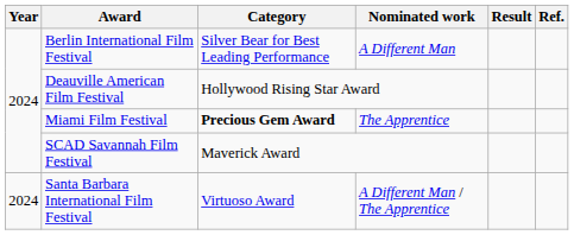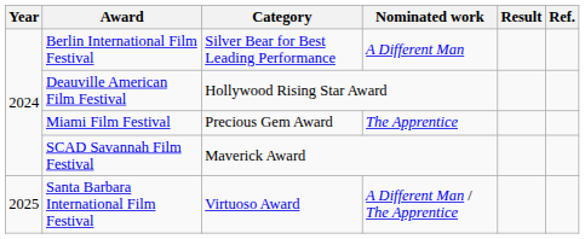 <table class="wikitable sortable plainrowheaders">
 <tr>
 <th scope="col">Year</th>
 <th scope="col">Award</th>
 <th scope="col">Category</th>
 <th scope="col">Nominated work</th>
 <th scope="col">Result</th>
 <th scope="col" class="unsortable">Ref.</th>
 </tr>
 <tr>
 <td style="text-align:center;" rowspan=4>2024</td>
 <td><a href='#'>Berlin International Film Festival</a></td>
 <td><a href='#'>Silver Bear for Best Leading Performance</a></td>
 <td><em><a href='#'>A Different Man</a></em></td>
 <td></td>
 <td style="text-align:center;"></td>
 </tr>
 <tr>
 <td><a href='#'>Deauville American Film Festival</a></td>
 <td colspan=2>Hollywood Rising Star Award</td>
 <td></td>
 <td style="text-align:center;"></td>
 </tr>
 <tr>
 <td><a href='#'>Miami Film Festival</a></td>
-<td><strong>Precious Gem Award</strong></td>
+<td>Precious Gem Award</td>
 <td><em><a href='#'>The Apprentice</a></em></td>
 <td></td>
 <td style="text-align:center;"></td>
 </tr>
 <tr>
 <td><a href='#'>SCAD Savannah Film Festival</a></td>
 <td colspan=2>Maverick Award</td>
 <td></td>
 <td style="text-align:center;"></td>
 </tr>
 <tr>
-<td style="text-align:center;">2024</td>
+<td style="text-align:center;">2025</td>
 <td><a href='#'>Santa Barbara International Film Festival</a></td>
 <td><a href='#'>Virtuoso Award</a></td>
 <td><em><a href='#'>A Different Man</a></em> / <em><a href='#'>The Apprentice</a></em></td>
 <td></td>
 <td style="text-align:center;"></td>
 </tr>
 </table>
